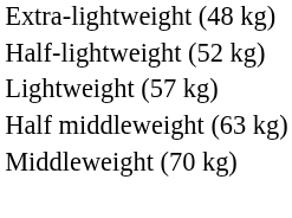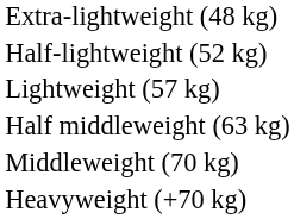 <table>
 <tr>
 <td rowspan=2>Extra-lightweight (48 kg)</td>
 <td rowspan=2></td>
 <td rowspan=2></td>
 <td></td>
 </tr>
 <tr>
 <td></td>
 </tr>
 <tr>
 <td rowspan=2>Half-lightweight (52 kg)</td>
 <td rowspan=2></td>
 <td rowspan=2></td>
 <td></td>
 </tr>
 <tr>
 <td></td>
 </tr>
 <tr>
 <td rowspan=2>Lightweight (57 kg)</td>
 <td rowspan=2></td>
 <td rowspan=2></td>
 <td></td>
 </tr>
 <tr>
 <td></td>
 </tr>
 <tr>
 <td>Half middleweight (63 kg)</td>
 <td></td>
 <td></td>
 <td></td>
 </tr>
 <tr>
 <td>Middleweight (70 kg)</td>
 <td></td>
 <td></td>
 <td></td>
 </tr>
+<tr>
+<td>Heavyweight (+70 kg)</td>
+<td></td>
+<td></td>
+<td></td>
+</tr>
 </table>
